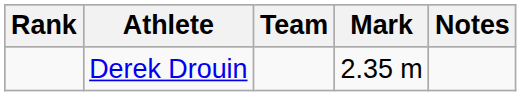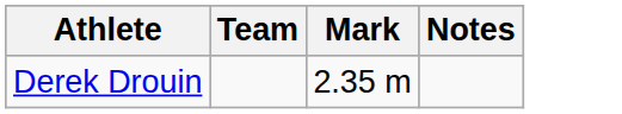 <table class="wikitable sortable">
 <tr>
-<th>Rank</th>
 <th>Athlete</th>
 <th>Team</th>
 <th>Mark</th>
 <th>Notes</th>
 </tr>
 <tr>
-<td align=center></td>
 <td><a href='#'>Derek Drouin</a></td>
 <td></td>
 <td>2.35 m</td>
 <td></td>
 </tr>
 </table>
